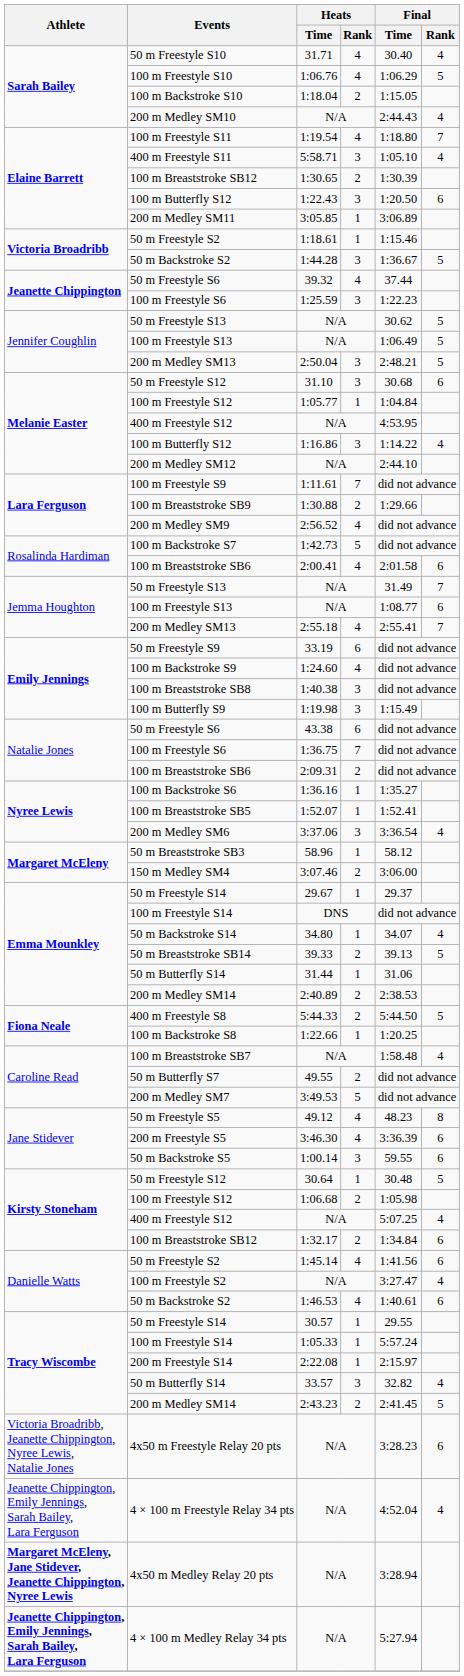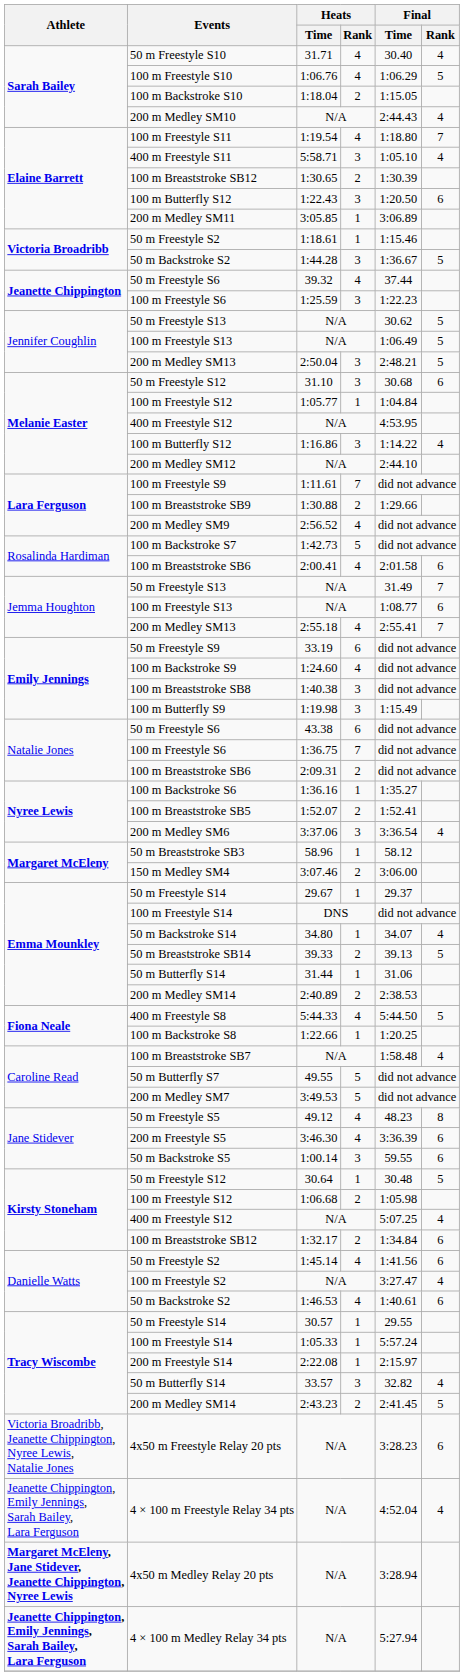 <table class=wikitable style="font-size:90%">
 <tr>
 <th rowspan="2">Athlete</th>
 <th rowspan="2">Events</th>
 <th colspan="2">Heats</th>
 <th colspan="2">Final</th>
 </tr>
 <tr>
 <th>Time</th>
 <th>Rank</th>
 <th>Time</th>
 <th>Rank</th>
 </tr>
 <tr>
 <td rowspan="4"><strong><a href='#'>Sarah Bailey</a></strong></td>
 <td>50 m Freestyle S10</td>
 <td align="center">31.71</td>
 <td align="center">4</td>
 <td align="center">30.40</td>
 <td align="center">4</td>
 </tr>
 <tr>
 <td>100 m Freestyle S10</td>
 <td align="center">1:06.76</td>
 <td align="center">4</td>
 <td align="center">1:06.29</td>
 <td align="center">5</td>
 </tr>
 <tr>
 <td>100 m Backstroke S10</td>
 <td align="center">1:18.04</td>
 <td align="center">2</td>
 <td align="center">1:15.05</td>
 <td align="center"></td>
 </tr>
 <tr>
 <td>200 m Medley SM10</td>
 <td align="center" colspan="2">N/A</td>
 <td align="center">2:44.43</td>
 <td align="center">4</td>
 </tr>
 <tr>
 <td rowspan="5"><strong><a href='#'>Elaine Barrett</a></strong></td>
 <td>100 m Freestyle S11</td>
 <td align="center">1:19.54</td>
 <td align="center">4</td>
 <td align="center">1:18.80</td>
 <td align="center">7</td>
 </tr>
 <tr>
 <td>400 m Freestyle S11</td>
 <td align="center">5:58.71</td>
 <td align="center">3</td>
 <td align="center">1:05.10</td>
 <td align="center">4</td>
 </tr>
 <tr>
 <td>100 m Breaststroke SB12</td>
 <td align="center">1:30.65</td>
 <td align="center">2</td>
 <td align="center">1:30.39</td>
 <td align="center"></td>
 </tr>
 <tr>
 <td>100 m Butterfly S12</td>
 <td align="center">1:22.43</td>
 <td align="center">3</td>
 <td align="center">1:20.50</td>
 <td align="center">6</td>
 </tr>
 <tr>
 <td>200 m Medley SM11</td>
 <td align="center">3:05.85</td>
 <td align="center">1</td>
 <td align="center">3:06.89</td>
 <td align="center"></td>
 </tr>
 <tr>
 <td rowspan="2"><strong><a href='#'>Victoria Broadribb</a></strong></td>
 <td>50 m Freestyle S2</td>
 <td align="center">1:18.61</td>
 <td align="center">1</td>
 <td align="center">1:15.46</td>
 <td align="center"></td>
 </tr>
 <tr>
 <td>50 m Backstroke S2</td>
 <td align="center">1:44.28</td>
 <td align="center">3</td>
 <td align="center">1:36.67</td>
 <td align="center">5</td>
 </tr>
 <tr>
 <td rowspan="2"><strong><a href='#'>Jeanette Chippington</a></strong></td>
 <td>50 m Freestyle S6</td>
 <td align="center">39.32</td>
 <td align="center">4</td>
 <td align="center">37.44</td>
 <td align="center"></td>
 </tr>
 <tr>
 <td>100 m Freestyle S6</td>
 <td align="center">1:25.59</td>
 <td align="center">3</td>
 <td align="center">1:22.23</td>
 <td align="center"></td>
 </tr>
 <tr>
 <td rowspan="3"><a href='#'>Jennifer Coughlin</a></td>
 <td>50 m Freestyle S13</td>
 <td align="center" colspan="2">N/A</td>
 <td align="center">30.62</td>
 <td align="center">5</td>
 </tr>
 <tr>
 <td>100 m Freestyle S13</td>
 <td align="center" colspan="2">N/A</td>
 <td align="center">1:06.49</td>
 <td align="center">5</td>
 </tr>
 <tr>
 <td>200 m Medley SM13</td>
 <td align="center">2:50.04</td>
 <td align="center">3</td>
 <td align="center">2:48.21</td>
 <td align="center">5</td>
 </tr>
 <tr>
 <td rowspan="5"><strong><a href='#'>Melanie Easter</a></strong></td>
 <td>50 m Freestyle S12</td>
 <td align="center">31.10</td>
 <td align="center">3</td>
 <td align="center">30.68</td>
 <td align="center">6</td>
 </tr>
 <tr>
 <td>100 m Freestyle S12</td>
 <td align="center">1:05.77</td>
 <td align="center">1</td>
 <td align="center">1:04.84</td>
 <td align="center"></td>
 </tr>
 <tr>
 <td>400 m Freestyle S12</td>
 <td align="center" colspan="2">N/A</td>
 <td align="center">4:53.95</td>
 <td align="center"></td>
 </tr>
 <tr>
 <td>100 m Butterfly S12</td>
 <td align="center">1:16.86</td>
 <td align="center">3</td>
 <td align="center">1:14.22</td>
 <td align="center">4</td>
 </tr>
 <tr>
 <td>200 m Medley SM12</td>
 <td align="center" colspan="2">N/A</td>
 <td align="center">2:44.10</td>
 <td align="center"></td>
 </tr>
 <tr>
 <td rowspan="3"><strong><a href='#'>Lara Ferguson</a></strong></td>
 <td>100 m Freestyle S9</td>
 <td align="center">1:11.61</td>
 <td align="center">7</td>
 <td align="center" colspan="2">did not advance</td>
 </tr>
 <tr>
 <td>100 m Breaststroke SB9</td>
 <td align="center">1:30.88</td>
 <td align="center">2</td>
 <td align="center">1:29.66</td>
 <td align="center"></td>
 </tr>
 <tr>
 <td>200 m Medley SM9</td>
 <td align="center">2:56.52</td>
 <td align="center">4</td>
 <td align="center" colspan="2">did not advance</td>
 </tr>
 <tr>
 <td rowspan="2"><a href='#'>Rosalinda Hardiman</a></td>
 <td>100 m Backstroke S7</td>
 <td align="center">1:42.73</td>
 <td align="center">5</td>
 <td align="center" colspan="2">did not advance</td>
 </tr>
 <tr>
 <td>100 m Breaststroke SB6</td>
 <td align="center">2:00.41</td>
 <td align="center">4</td>
 <td align="center">2:01.58</td>
 <td align="center">6</td>
 </tr>
 <tr>
 <td rowspan="3"><a href='#'>Jemma Houghton</a></td>
 <td>50 m Freestyle S13</td>
 <td align="center" colspan="2">N/A</td>
 <td align="center">31.49</td>
 <td align="center">7</td>
 </tr>
 <tr>
 <td>100 m Freestyle S13</td>
 <td align="center" colspan="2">N/A</td>
 <td align="center">1:08.77</td>
 <td align="center">6</td>
 </tr>
 <tr>
 <td>200 m Medley SM13</td>
 <td align="center">2:55.18</td>
 <td align="center">4</td>
 <td align="center">2:55.41</td>
 <td align="center">7</td>
 </tr>
 <tr>
 <td rowspan="4"><strong><a href='#'>Emily Jennings</a></strong></td>
 <td>50 m Freestyle S9</td>
 <td align="center">33.19</td>
 <td align="center">6</td>
 <td align="center" colspan="2">did not advance</td>
 </tr>
 <tr>
 <td>100 m Backstroke S9</td>
 <td align="center">1:24.60</td>
 <td align="center">4</td>
 <td align="center" colspan="2">did not advance</td>
 </tr>
 <tr>
 <td>100 m Breaststroke SB8</td>
 <td align="center">1:40.38</td>
 <td align="center">3</td>
 <td align="center" colspan="2">did not advance</td>
 </tr>
 <tr>
 <td>100 m Butterfly S9</td>
 <td align="center">1:19.98</td>
 <td align="center">3</td>
 <td align="center">1:15.49</td>
 <td align="center"></td>
 </tr>
 <tr>
 <td rowspan="3"><a href='#'>Natalie Jones</a></td>
 <td>50 m Freestyle S6</td>
 <td align="center">43.38</td>
 <td align="center">6</td>
 <td align="center" colspan="2">did not advance</td>
 </tr>
 <tr>
 <td>100 m Freestyle S6</td>
 <td align="center">1:36.75</td>
 <td align="center">7</td>
 <td align="center" colspan="2">did not advance</td>
 </tr>
 <tr>
 <td>100 m Breaststroke SB6</td>
 <td align="center">2:09.31</td>
 <td align="center">2</td>
 <td align="center" colspan="2">did not advance</td>
 </tr>
 <tr>
 <td rowspan="3"><strong><a href='#'>Nyree Lewis</a></strong></td>
 <td>100 m Backstroke S6</td>
 <td align="center">1:36.16</td>
 <td align="center">1</td>
 <td align="center">1:35.27</td>
 <td align="center"></td>
 </tr>
 <tr>
 <td>100 m Breaststroke SB5</td>
 <td align="center">1:52.07</td>
-<td align="center">1</td>
+<td align="center">2</td>
 <td align="center">1:52.41</td>
 <td align="center"></td>
 </tr>
 <tr>
 <td>200 m Medley SM6</td>
 <td align="center">3:37.06</td>
 <td align="center">3</td>
 <td align="center">3:36.54</td>
 <td align="center">4</td>
 </tr>
 <tr>
 <td rowspan="2"><strong><a href='#'>Margaret McEleny</a></strong></td>
 <td>50 m Breaststroke SB3</td>
 <td align="center">58.96</td>
 <td align="center">1</td>
 <td align="center">58.12</td>
 <td align="center"></td>
 </tr>
 <tr>
 <td>150 m Medley SM4</td>
 <td align="center">3:07.46</td>
 <td align="center">2</td>
 <td align="center">3:06.00</td>
 <td align="center"></td>
 </tr>
 <tr>
 <td rowspan="6"><strong><a href='#'>Emma Mounkley</a></strong></td>
 <td>50 m Freestyle S14</td>
 <td align="center">29.67</td>
 <td align="center">1</td>
 <td align="center">29.37</td>
 <td align="center"></td>
 </tr>
 <tr>
 <td>100 m Freestyle S14</td>
 <td align="center" colspan="2">DNS</td>
 <td align="center" colspan="2">did not advance</td>
 </tr>
 <tr>
 <td>50 m Backstroke S14</td>
 <td align="center">34.80</td>
 <td align="center">1</td>
 <td align="center">34.07</td>
 <td align="center">4</td>
 </tr>
 <tr>
 <td>50 m Breaststroke SB14</td>
 <td align="center">39.33</td>
 <td align="center">2</td>
 <td align="center">39.13</td>
 <td align="center">5</td>
 </tr>
 <tr>
 <td>50 m Butterfly S14</td>
 <td align="center">31.44</td>
 <td align="center">1</td>
 <td align="center">31.06</td>
 <td align="center"></td>
 </tr>
 <tr>
 <td>200 m Medley SM14</td>
 <td align="center">2:40.89</td>
 <td align="center">2</td>
 <td align="center">2:38.53</td>
 <td align="center"></td>
 </tr>
 <tr>
 <td rowspan="2"><strong><a href='#'>Fiona Neale</a></strong></td>
 <td>400 m Freestyle S8</td>
 <td align="center">5:44.33</td>
-<td align="center">2</td>
+<td align="center">4</td>
 <td align="center">5:44.50</td>
 <td align="center">5</td>
 </tr>
 <tr>
 <td>100 m Backstroke S8</td>
 <td align="center">1:22.66</td>
 <td align="center">1</td>
 <td align="center">1:20.25</td>
 <td align="center"></td>
 </tr>
 <tr>
 <td rowspan="3"><a href='#'>Caroline Read</a></td>
 <td>100 m Breaststroke SB7</td>
 <td align="center" colspan="2">N/A</td>
 <td align="center">1:58.48</td>
 <td align="center">4</td>
 </tr>
 <tr>
 <td>50 m Butterfly S7</td>
 <td align="center">49.55</td>
-<td align="center">2</td>
+<td align="center">5</td>
 <td align="center" colspan="2">did not advance</td>
 </tr>
 <tr>
 <td>200 m Medley SM7</td>
 <td align="center">3:49.53</td>
 <td align="center">5</td>
 <td align="center" colspan="2">did not advance</td>
 </tr>
 <tr>
 <td rowspan="3"><a href='#'>Jane Stidever</a></td>
 <td>50 m Freestyle S5</td>
 <td align="center">49.12</td>
 <td align="center">4</td>
 <td align="center">48.23</td>
 <td align="center">8</td>
 </tr>
 <tr>
 <td>200 m Freestyle S5</td>
 <td align="center">3:46.30</td>
 <td align="center">4</td>
 <td align="center">3:36.39</td>
 <td align="center">6</td>
 </tr>
 <tr>
 <td>50 m Backstroke S5</td>
 <td align="center">1:00.14</td>
 <td align="center">3</td>
 <td align="center">59.55</td>
 <td align="center">6</td>
 </tr>
 <tr>
 <td rowspan="4"><strong><a href='#'>Kirsty Stoneham</a></strong></td>
 <td>50 m Freestyle S12</td>
 <td align="center">30.64</td>
 <td align="center">1</td>
 <td align="center">30.48</td>
 <td align="center">5</td>
 </tr>
 <tr>
 <td>100 m Freestyle S12</td>
 <td align="center">1:06.68</td>
 <td align="center">2</td>
 <td align="center">1:05.98</td>
 <td align="center"></td>
 </tr>
 <tr>
 <td>400 m Freestyle S12</td>
 <td align="center" colspan="2">N/A</td>
 <td align="center">5:07.25</td>
 <td align="center">4</td>
 </tr>
 <tr>
 <td>100 m Breaststroke SB12</td>
 <td align="center">1:32.17</td>
 <td align="center">2</td>
 <td align="center">1:34.84</td>
 <td align="center">6</td>
 </tr>
 <tr>
 <td rowspan="3"><a href='#'>Danielle Watts</a></td>
 <td>50 m Freestyle S2</td>
 <td align="center">1:45.14</td>
 <td align="center">4</td>
 <td align="center">1:41.56</td>
 <td align="center">6</td>
 </tr>
 <tr>
 <td>100 m Freestyle S2</td>
 <td align="center" colspan="2">N/A</td>
 <td align="center">3:27.47</td>
 <td align="center">4</td>
 </tr>
 <tr>
 <td>50 m Backstroke S2</td>
 <td align="center">1:46.53</td>
 <td align="center">4</td>
 <td align="center">1:40.61</td>
 <td align="center">6</td>
 </tr>
 <tr>
 <td rowspan="5"><strong><a href='#'>Tracy Wiscombe</a></strong></td>
 <td>50 m Freestyle S14</td>
 <td align="center">30.57</td>
 <td align="center">1</td>
 <td align="center">29.55</td>
 <td align="center"></td>
 </tr>
 <tr>
 <td>100 m Freestyle S14</td>
 <td align="center">1:05.33</td>
 <td align="center">1</td>
 <td align="center">5:57.24</td>
 <td align="center"></td>
 </tr>
 <tr>
 <td>200 m Freestyle S14</td>
 <td align="center">2:22.08</td>
 <td align="center">1</td>
 <td align="center">2:15.97</td>
 <td align="center"></td>
 </tr>
 <tr>
 <td>50 m Butterfly S14</td>
 <td align="center">33.57</td>
 <td align="center">3</td>
 <td align="center">32.82</td>
 <td align="center">4</td>
 </tr>
 <tr>
 <td>200 m Medley SM14</td>
 <td align="center">2:43.23</td>
 <td align="center">2</td>
 <td align="center">2:41.45</td>
 <td align="center">5</td>
 </tr>
 <tr>
 <td><a href='#'>Victoria Broadribb</a>,<br><a href='#'>Jeanette Chippington</a>,<br><a href='#'>Nyree Lewis</a>,<br><a href='#'>Natalie Jones</a></td>
 <td>4x50 m Freestyle Relay 20 pts</td>
 <td align="center" colspan="2">N/A</td>
 <td align="center">3:28.23</td>
 <td align="center">6</td>
 </tr>
 <tr>
 <td><a href='#'>Jeanette Chippington</a>,<br><a href='#'>Emily Jennings</a>,<br><a href='#'>Sarah Bailey</a>,<br><a href='#'>Lara Ferguson</a></td>
 <td>4 × 100 m Freestyle Relay 34 pts</td>
 <td align="center" colspan="2">N/A</td>
 <td align="center">4:52.04</td>
 <td align="center">4</td>
 </tr>
 <tr>
 <td><strong><a href='#'>Margaret McEleny</a>,<br><a href='#'>Jane Stidever</a>,<br><a href='#'>Jeanette Chippington</a>,<br><a href='#'>Nyree Lewis</a></strong></td>
 <td>4x50 m Medley Relay 20 pts</td>
 <td align="center" colspan="2">N/A</td>
 <td align="center">3:28.94</td>
 <td align="center"></td>
 </tr>
 <tr>
 <td><strong><a href='#'>Jeanette Chippington</a>,<br><a href='#'>Emily Jennings</a>,<br><a href='#'>Sarah Bailey</a>,<br><a href='#'>Lara Ferguson</a></strong></td>
 <td>4 × 100 m Medley Relay 34 pts</td>
 <td align="center" colspan="2">N/A</td>
 <td align="center">5:27.94</td>
 <td align="center"></td>
 </tr>
 <tr>
 </tr>
 </table>
